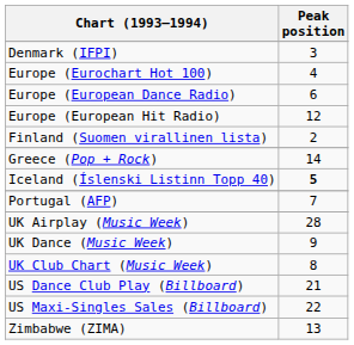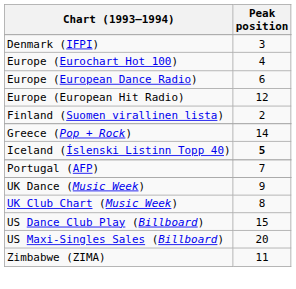 <table class="wikitable sortable">
 <tr>
 <th>Chart (1993–1994)</th>
 <th>Peak<br>position</th>
 </tr>
 <tr>
 </tr>
 <tr>
 </tr>
 <tr>
 </tr>
 <tr>
 </tr>
 <tr>
 <td>Denmark (<a href='#'>IFPI</a>)</td>
 <td align="center">3</td>
 </tr>
 <tr>
 <td>Europe (<a href='#'>Eurochart Hot 100</a>)</td>
 <td align="center">4</td>
 </tr>
 <tr>
 <td>Europe (<a href='#'>European Dance Radio</a>)</td>
 <td align="center">6</td>
 </tr>
 <tr>
 <td>Europe (European Hit Radio)</td>
 <td align="center">12</td>
 </tr>
 <tr>
 <td>Finland (<a href='#'>Suomen virallinen lista</a>)</td>
 <td align="center">2</td>
 </tr>
 <tr>
 </tr>
 <tr>
 </tr>
 <tr>
 <td>Greece (<em><a href='#'>Pop + Rock</a></em>)</td>
 <td align="center">14</td>
 </tr>
 <tr>
 <td>Iceland (<a href='#'>Íslenski Listinn Topp 40</a>)</td>
 <td align="center"><strong>5</strong></td>
 </tr>
 <tr>
 </tr>
 <tr>
 </tr>
 <tr>
 </tr>
 <tr>
 </tr>
 <tr>
 <td>Portugal (<a href='#'>AFP</a>)</td>
 <td align="center">7</td>
 </tr>
 <tr>
 </tr>
 <tr>
 </tr>
 <tr>
 </tr>
 <tr>
-<td>UK Airplay (<em><a href='#'>Music Week</a></em>)</td>
-<td align="center">28</td>
-</tr>
-<tr>
 <td>UK Dance (<em><a href='#'>Music Week</a></em>)</td>
 <td align="center">9</td>
 </tr>
 <tr>
 <td><a href='#'>UK Club Chart</a> (<em><a href='#'>Music Week</a></em>)</td>
 <td align="center">8</td>
 </tr>
 <tr>
 <td>US <a href='#'>Dance Club Play</a> (<em><a href='#'>Billboard</a></em>)</td>
-<td align="center">21</td>
+<td align="center">15</td>
 </tr>
 <tr>
 <td>US <a href='#'>Maxi-Singles Sales</a> (<em><a href='#'>Billboard</a></em>)</td>
-<td align="center">22</td>
+<td align="center">20</td>
 </tr>
 <tr>
 <td>Zimbabwe (ZIMA)</td>
-<td align="center">13</td>
+<td align="center">11</td>
 </tr>
 </table>
